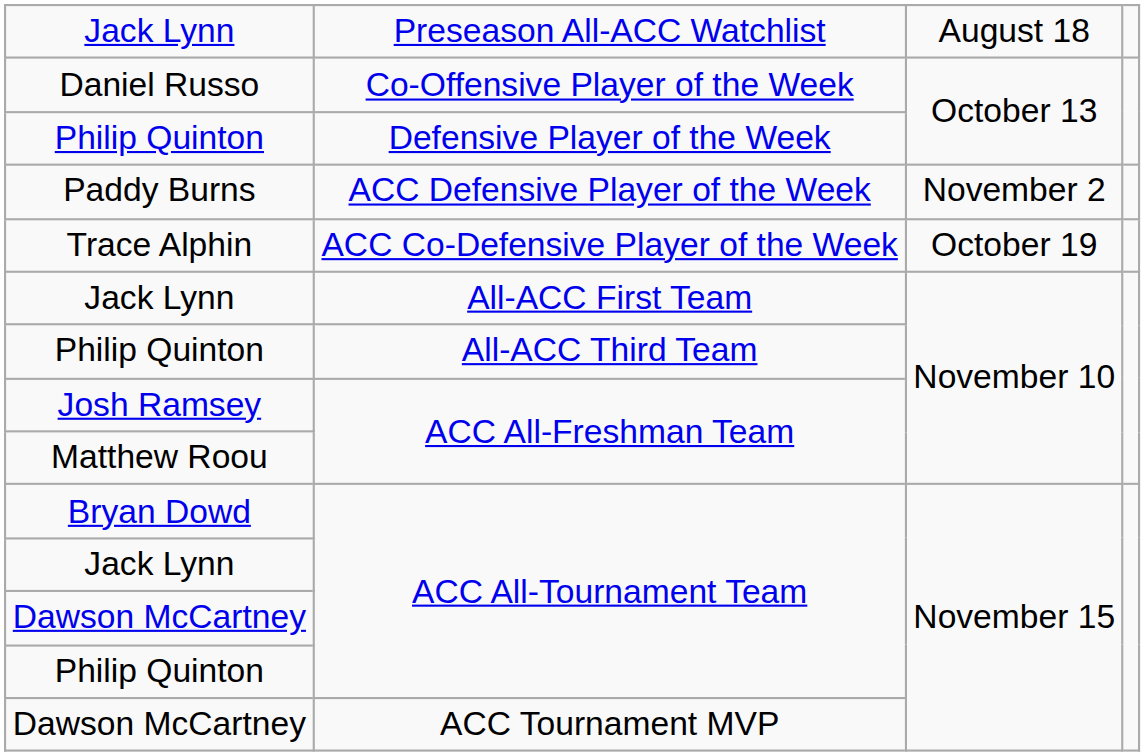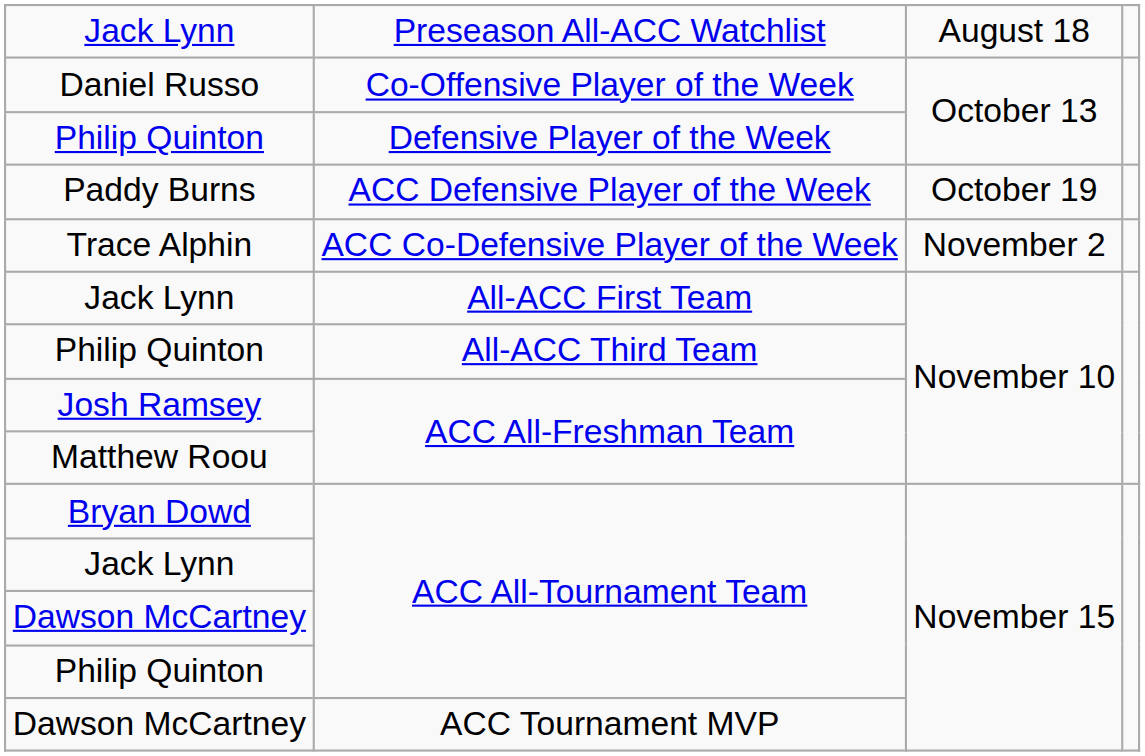 <table class="wikitable sortable" style="text-align: center">
 <tr>
 <td><a href='#'>Jack Lynn</a></td>
 <td><a href='#'>Preseason All-ACC Watchlist</a></td>
 <td>August 18</td>
 <td></td>
 </tr>
 <tr>
 <td>Daniel Russo</td>
 <td><a href='#'>Co-Offensive Player of the Week</a></td>
 <td rowspan=2>October 13</td>
 <td rowspan=2></td>
 </tr>
 <tr>
 <td><a href='#'>Philip Quinton</a></td>
 <td><a href='#'>Defensive Player of the Week</a></td>
 </tr>
 <tr>
 <td>Paddy Burns</td>
 <td><a href='#'>ACC Defensive Player of the Week</a></td>
-<td>November 2</td>
+<td>October 19</td>
 <td></td>
 </tr>
 <tr>
 <td>Trace Alphin</td>
 <td><a href='#'>ACC Co-Defensive Player of the Week</a></td>
-<td>October 19</td>
+<td>November 2</td>
 <td></td>
 </tr>
 <tr>
 <td>Jack Lynn</td>
 <td><a href='#'>All-ACC First Team</a></td>
 <td rowspan=4>November 10</td>
 <td rowspan=4></td>
 </tr>
 <tr>
 <td>Philip Quinton</td>
 <td><a href='#'>All-ACC Third Team</a></td>
 </tr>
 <tr>
 <td><a href='#'>Josh Ramsey</a></td>
 <td rowspan=2><a href='#'>ACC All-Freshman Team</a></td>
 </tr>
 <tr>
 <td>Matthew Roou</td>
 </tr>
 <tr>
 <td><a href='#'>Bryan Dowd</a></td>
 <td rowspan=4><a href='#'>ACC All-Tournament Team</a></td>
 <td rowspan=5>November 15</td>
 <td rowspan=5></td>
 </tr>
 <tr>
 <td>Jack Lynn</td>
 </tr>
 <tr>
 <td><a href='#'>Dawson McCartney</a></td>
 </tr>
 <tr>
 <td>Philip Quinton</td>
 </tr>
 <tr>
 <td>Dawson McCartney</td>
 <td>ACC Tournament MVP</td>
 </tr>
 </table>
